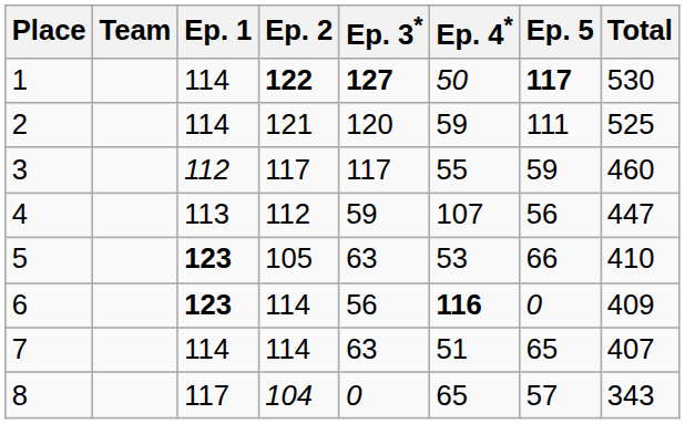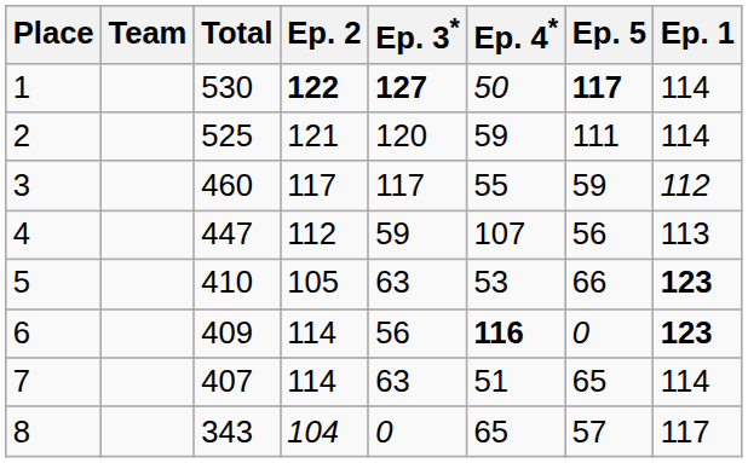 <table class="wikitable sortable" border="1">
 <tr>
 <th class=unsortable>Place</th>
 <th>Team</th>
-<th>Ep. 1</th>
+<th>Total</th>
 <th>Ep. 2</th>
 <th>Ep. 3<sup>*</sup></th>
 <th>Ep. 4<sup>*</sup></th>
 <th>Ep. 5</th>
-<th>Total</th>
+<th>Ep. 1</th>
 </tr>
 <tr>
 <td>1</td>
 <td></td>
-<td>114</td>
+<td>530</td>
 <td><span><strong>122</strong></span></td>
 <td><span><strong>127</strong></span></td>
 <td><span><em>50</em></span></td>
 <td><span><strong>117</strong></span></td>
-<td>530</td>
+<td>114</td>
 </tr>
 <tr>
 <td>2</td>
 <td></td>
-<td>114</td>
+<td>525</td>
 <td>121</td>
 <td>120</td>
 <td>59</td>
 <td>111</td>
-<td>525</td>
+<td>114</td>
 </tr>
 <tr>
 <td>3</td>
 <td></td>
-<td><span><em>112</em></span></td>
+<td>460</td>
 <td>117</td>
 <td>117</td>
 <td>55</td>
 <td>59</td>
-<td>460</td>
+<td><span><em>112</em></span></td>
 </tr>
 <tr>
 <td>4</td>
 <td></td>
-<td>113</td>
+<td>447</td>
 <td>112</td>
 <td>59</td>
 <td>107</td>
 <td>56</td>
-<td>447</td>
+<td>113</td>
 </tr>
 <tr>
 <td>5</td>
 <td></td>
-<td><span><strong>123</strong></span></td>
+<td>410</td>
 <td>105</td>
 <td>63</td>
 <td>53</td>
 <td>66</td>
-<td>410</td>
+<td><span><strong>123</strong></span></td>
 </tr>
 <tr>
 <td>6</td>
 <td></td>
-<td><span><strong>123</strong></span></td>
+<td>409</td>
 <td>114</td>
 <td>56</td>
 <td><span><strong>116</strong></span></td>
 <td><span><em>0</em></span></td>
-<td>409</td>
+<td><span><strong>123</strong></span></td>
 </tr>
 <tr>
 <td>7</td>
 <td></td>
-<td>114</td>
+<td>407</td>
 <td>114</td>
 <td>63</td>
 <td>51</td>
 <td>65</td>
-<td>407</td>
+<td>114</td>
 </tr>
 <tr>
 <td>8</td>
 <td></td>
-<td>117</td>
+<td>343</td>
 <td><span><em>104</em></span></td>
 <td><span><em>0</em></span></td>
 <td>65</td>
 <td>57</td>
-<td>343</td>
+<td>117</td>
 </tr>
 </table>
